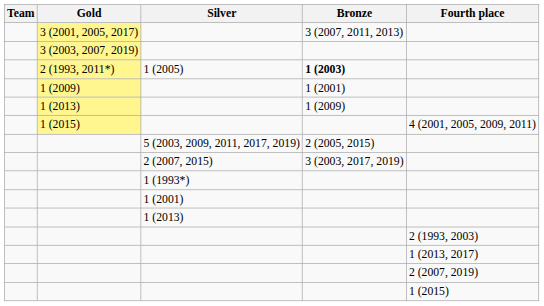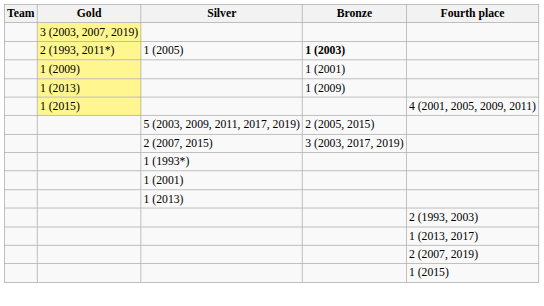 <table class=wikitable>
 <tr>
 <th>Team</th>
 <th>Gold</th>
 <th>Silver</th>
 <th>Bronze</th>
 <th>Fourth place</th>
-</tr>
-<tr>
-<td></td>
-<td style=background:#FFF68F>3 (2001, 2005, 2017)</td>
-<td></td>
-<td>3 (2007, 2011, 2013)</td>
-<td></td>
 </tr>
 <tr>
 <td></td>
 <td style=background:#FFF68F>3 (2003, 2007, 2019)</td>
 <td></td>
 <td></td>
 <td></td>
 </tr>
 <tr>
 <td></td>
 <td style=background:#FFF68F>2 (1993, 2011*)</td>
 <td>1 (2005)</td>
 <td><strong>1 (2003)</strong></td>
 <td></td>
 </tr>
 <tr>
 <td></td>
 <td style=background:#FFF68F>1 (2009)</td>
 <td></td>
 <td>1 (2001)</td>
 <td></td>
 </tr>
 <tr>
 <td></td>
 <td style=background:#FFF68F>1 (2013)</td>
 <td></td>
 <td>1 (2009)</td>
 <td></td>
 </tr>
 <tr>
 <td></td>
 <td style=background:#FFF68F>1 (2015)</td>
 <td></td>
 <td></td>
 <td>4 (2001, 2005, 2009, 2011)</td>
 </tr>
 <tr>
 <td></td>
 <td></td>
 <td>5 (2003, 2009, 2011, 2017, 2019)</td>
 <td>2 (2005, 2015)</td>
 <td></td>
 </tr>
 <tr>
 <td></td>
 <td></td>
 <td>2 (2007, 2015)</td>
 <td>3 (2003, 2017, 2019)</td>
 <td></td>
 </tr>
 <tr>
 <td></td>
 <td></td>
 <td>1 (1993*)</td>
 <td></td>
 <td></td>
 </tr>
 <tr>
 <td></td>
 <td></td>
 <td>1 (2001)</td>
 <td></td>
 <td></td>
 </tr>
 <tr>
 <td></td>
 <td></td>
 <td>1 (2013)</td>
 <td></td>
 <td></td>
 </tr>
 <tr>
 <td></td>
 <td></td>
 <td></td>
 <td></td>
 <td>2 (1993, 2003)</td>
 </tr>
 <tr>
 <td></td>
 <td></td>
 <td></td>
 <td></td>
 <td>1 (2013, 2017)</td>
 </tr>
 <tr>
 <td></td>
 <td></td>
 <td></td>
 <td></td>
 <td>2 (2007, 2019)</td>
 </tr>
 <tr>
 <td></td>
 <td></td>
 <td></td>
 <td></td>
 <td>1 (2015)</td>
 </tr>
 </table>
